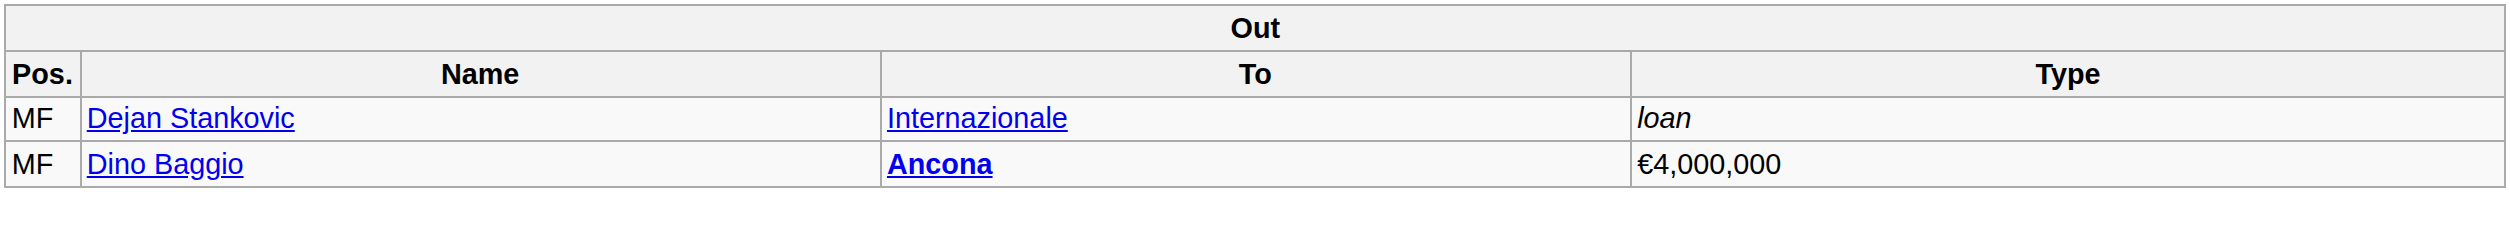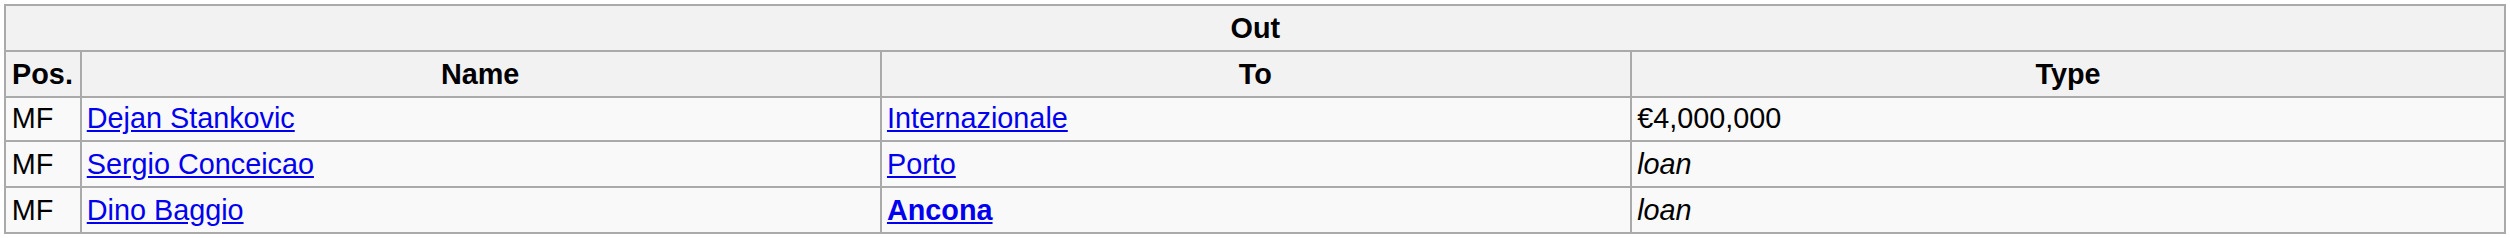 <table class="wikitable" style="font-size:90%;width:99%;">
 <tr>
 <th colspan="4">Out</th>
 </tr>
 <tr>
 <th width=3%>Pos.</th>
 <th width=32%>Name</th>
 <th width=30%>To</th>
 <th width=35%>Type</th>
 </tr>
 <tr>
 <td>MF</td>
 <td><a href='#'>Dejan Stankovic</a></td>
 <td><a href='#'>Internazionale</a></td>
+<td>€4,000,000</td>
+</tr>
+<tr>
+<td>MF</td>
+<td><a href='#'>Sergio Conceicao</a></td>
+<td><a href='#'>Porto</a></td>
 <td><em>loan</em></td>
 </tr>
 <tr>
 <td>MF</td>
 <td><a href='#'>Dino Baggio</a></td>
 <td><strong><a href='#'>Ancona</a></strong></td>
-<td>€4,000,000</td>
+<td><em>loan</em></td>
 </tr>
 <tr>
 </tr>
 </table>
